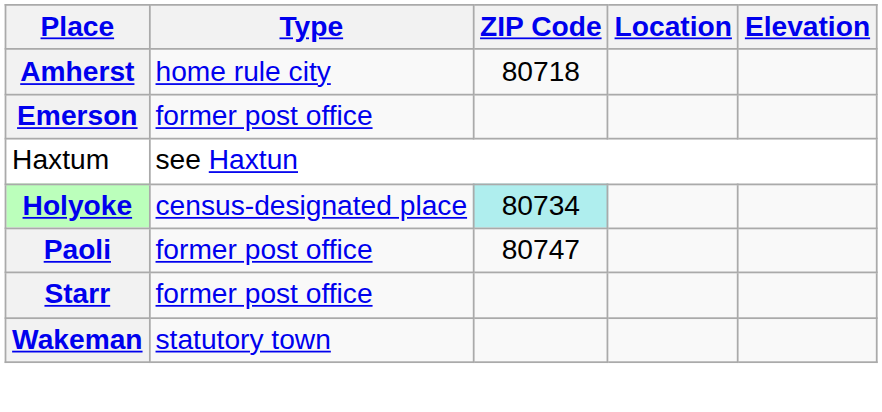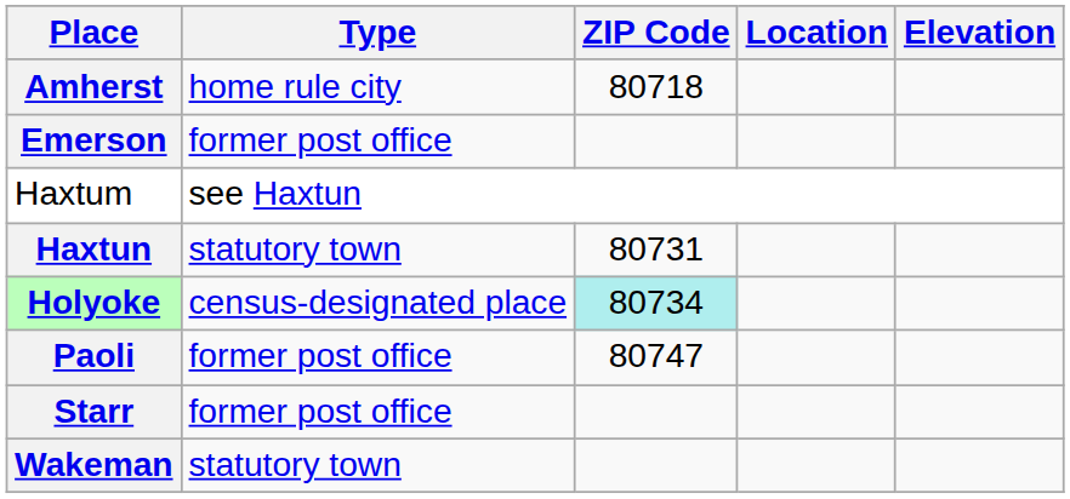 <table class="wikitable sortable  plainrowheaders" style="margin:auto;">
 <tr>
 <th scope=col><a href='#'>Place</a></th>
 <th scope=col><a href='#'>Type</a></th>
 <th scope=col><a href='#'>ZIP Code</a></th>
 <th scope=col><a href='#'>Location</a></th>
 <th scope=col><a href='#'>Elevation</a></th>
 </tr>
 <tr>
 <th scope=row><a href='#'>Amherst</a></th>
 <td><a href='#'>home rule city</a></td>
 <td align=center>80718</td>
 <td></td>
 <td align=right></td>
 </tr>
 <tr>
 <th scope=row><a href='#'>Emerson</a></th>
 <td><a href='#'>former post office</a></td>
 <td align=center></td>
 <td></td>
 <td></td>
 </tr>
 <tr bgcolor=white>
 <td>Haxtum</td>
 <td colspan=4>see <a href='#'>Haxtun</a></td>
+</tr>
+<tr>
+<th scope=row><a href='#'>Haxtun</a></th>
+<td><a href='#'>statutory town</a></td>
+<td align=center>80731</td>
+<td></td>
+<td align=right></td>
 </tr>
 <tr>
 <th scope=row style="background:#BBFFBB;"><a href='#'>Holyoke</a></th>
 <td><a href='#'>census-designated place</a></td>
 <td align=center style="background: paleturquoise;">80734</td>
 <td></td>
 <td align=right></td>
 </tr>
 <tr>
 <th scope=row><a href='#'>Paoli</a></th>
 <td><a href='#'>former post office</a></td>
 <td align=center>80747</td>
 <td></td>
 <td align=right></td>
 </tr>
 <tr>
 <th scope=row><a href='#'>Starr</a></th>
 <td><a href='#'>former post office</a></td>
 <td align=center></td>
 <td></td>
 <td></td>
 </tr>
 <tr>
 <th scope=row><a href='#'>Wakeman</a></th>
 <td><a href='#'>statutory town</a></td>
 <td align=center></td>
 <td></td>
 <td></td>
 </tr>
 </table>
